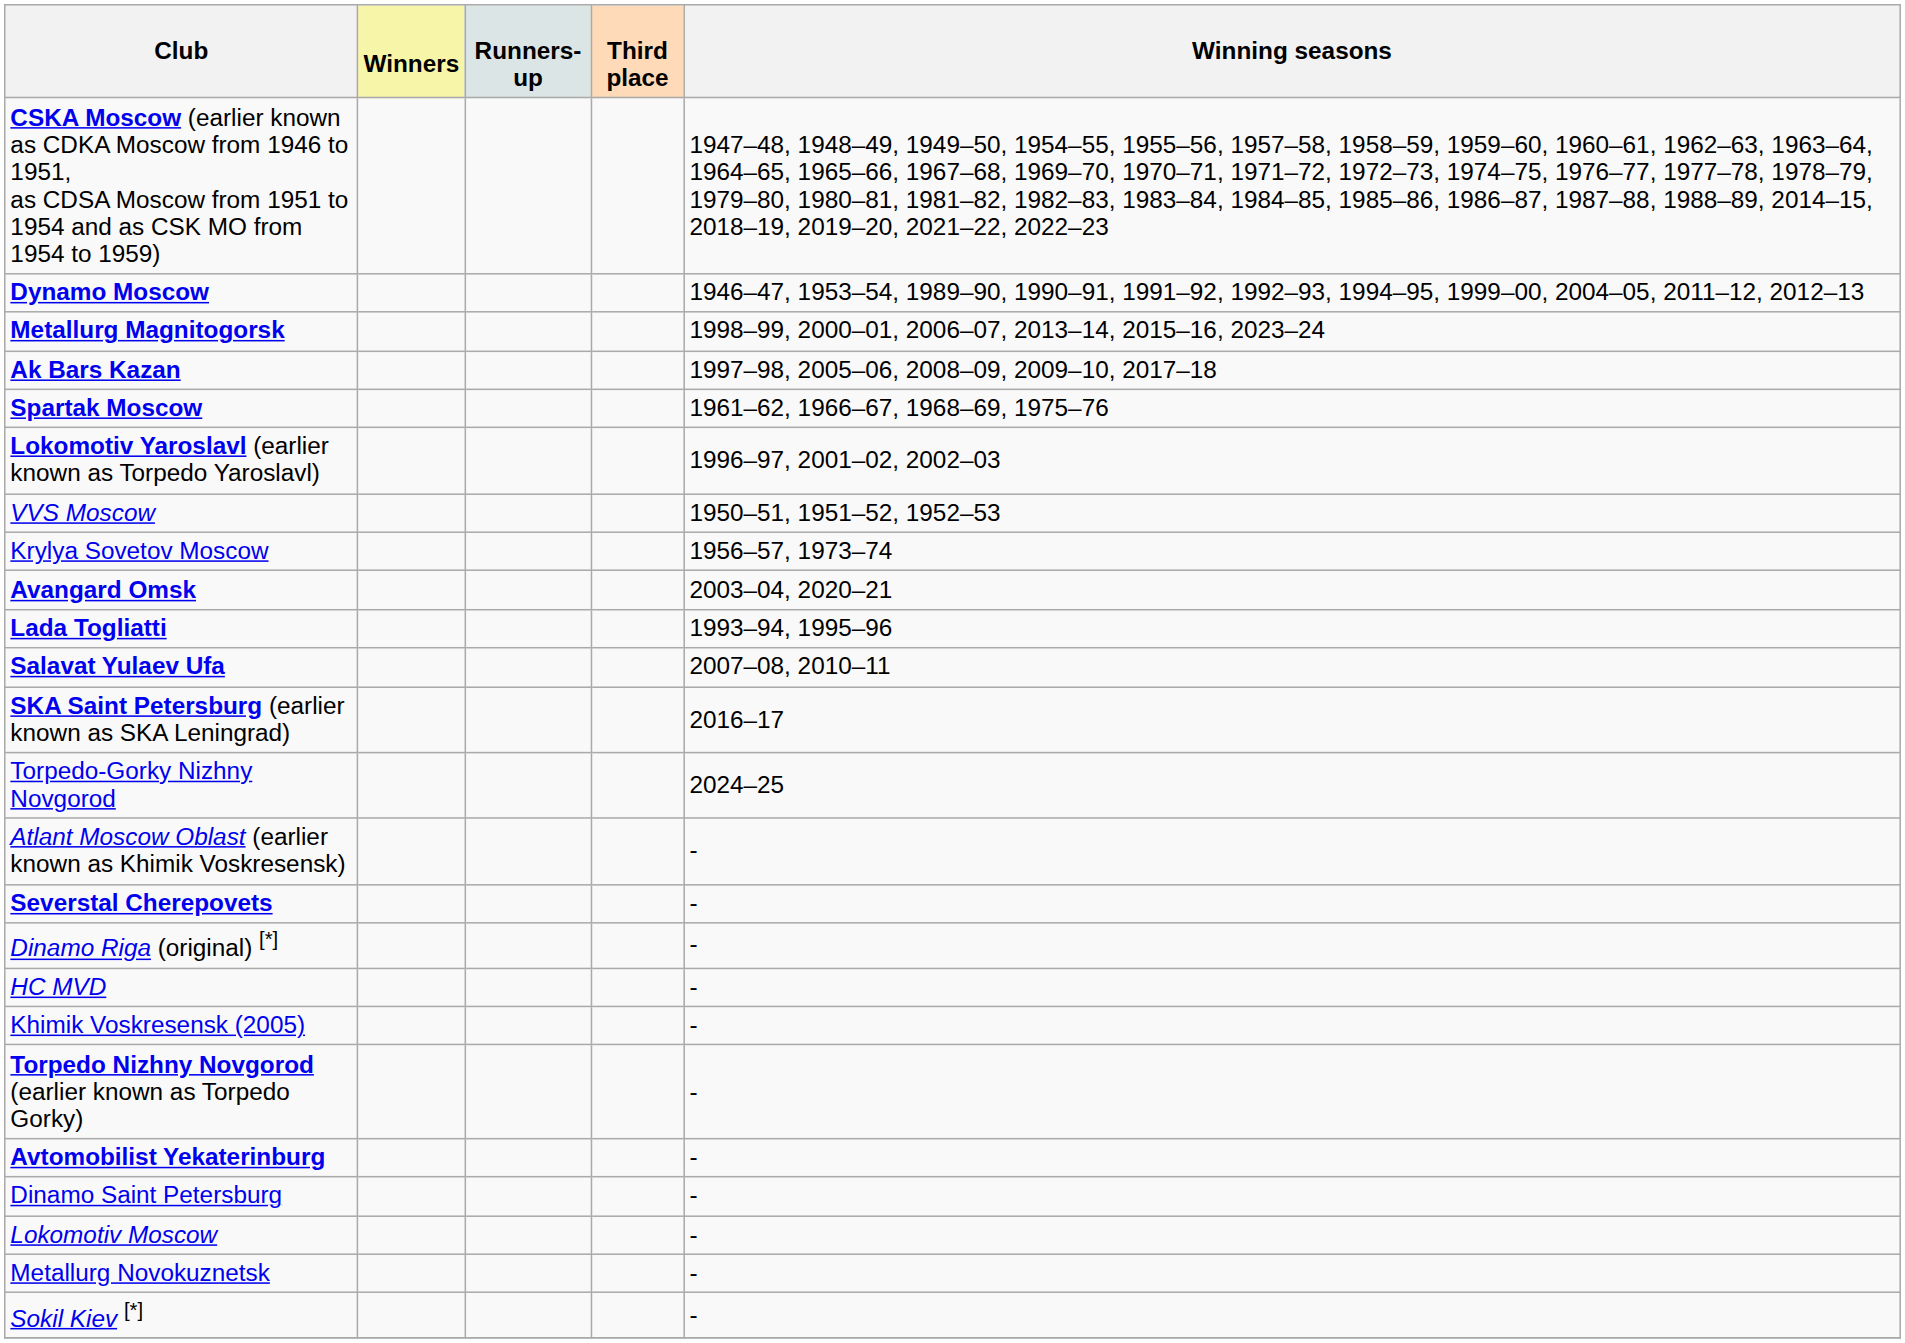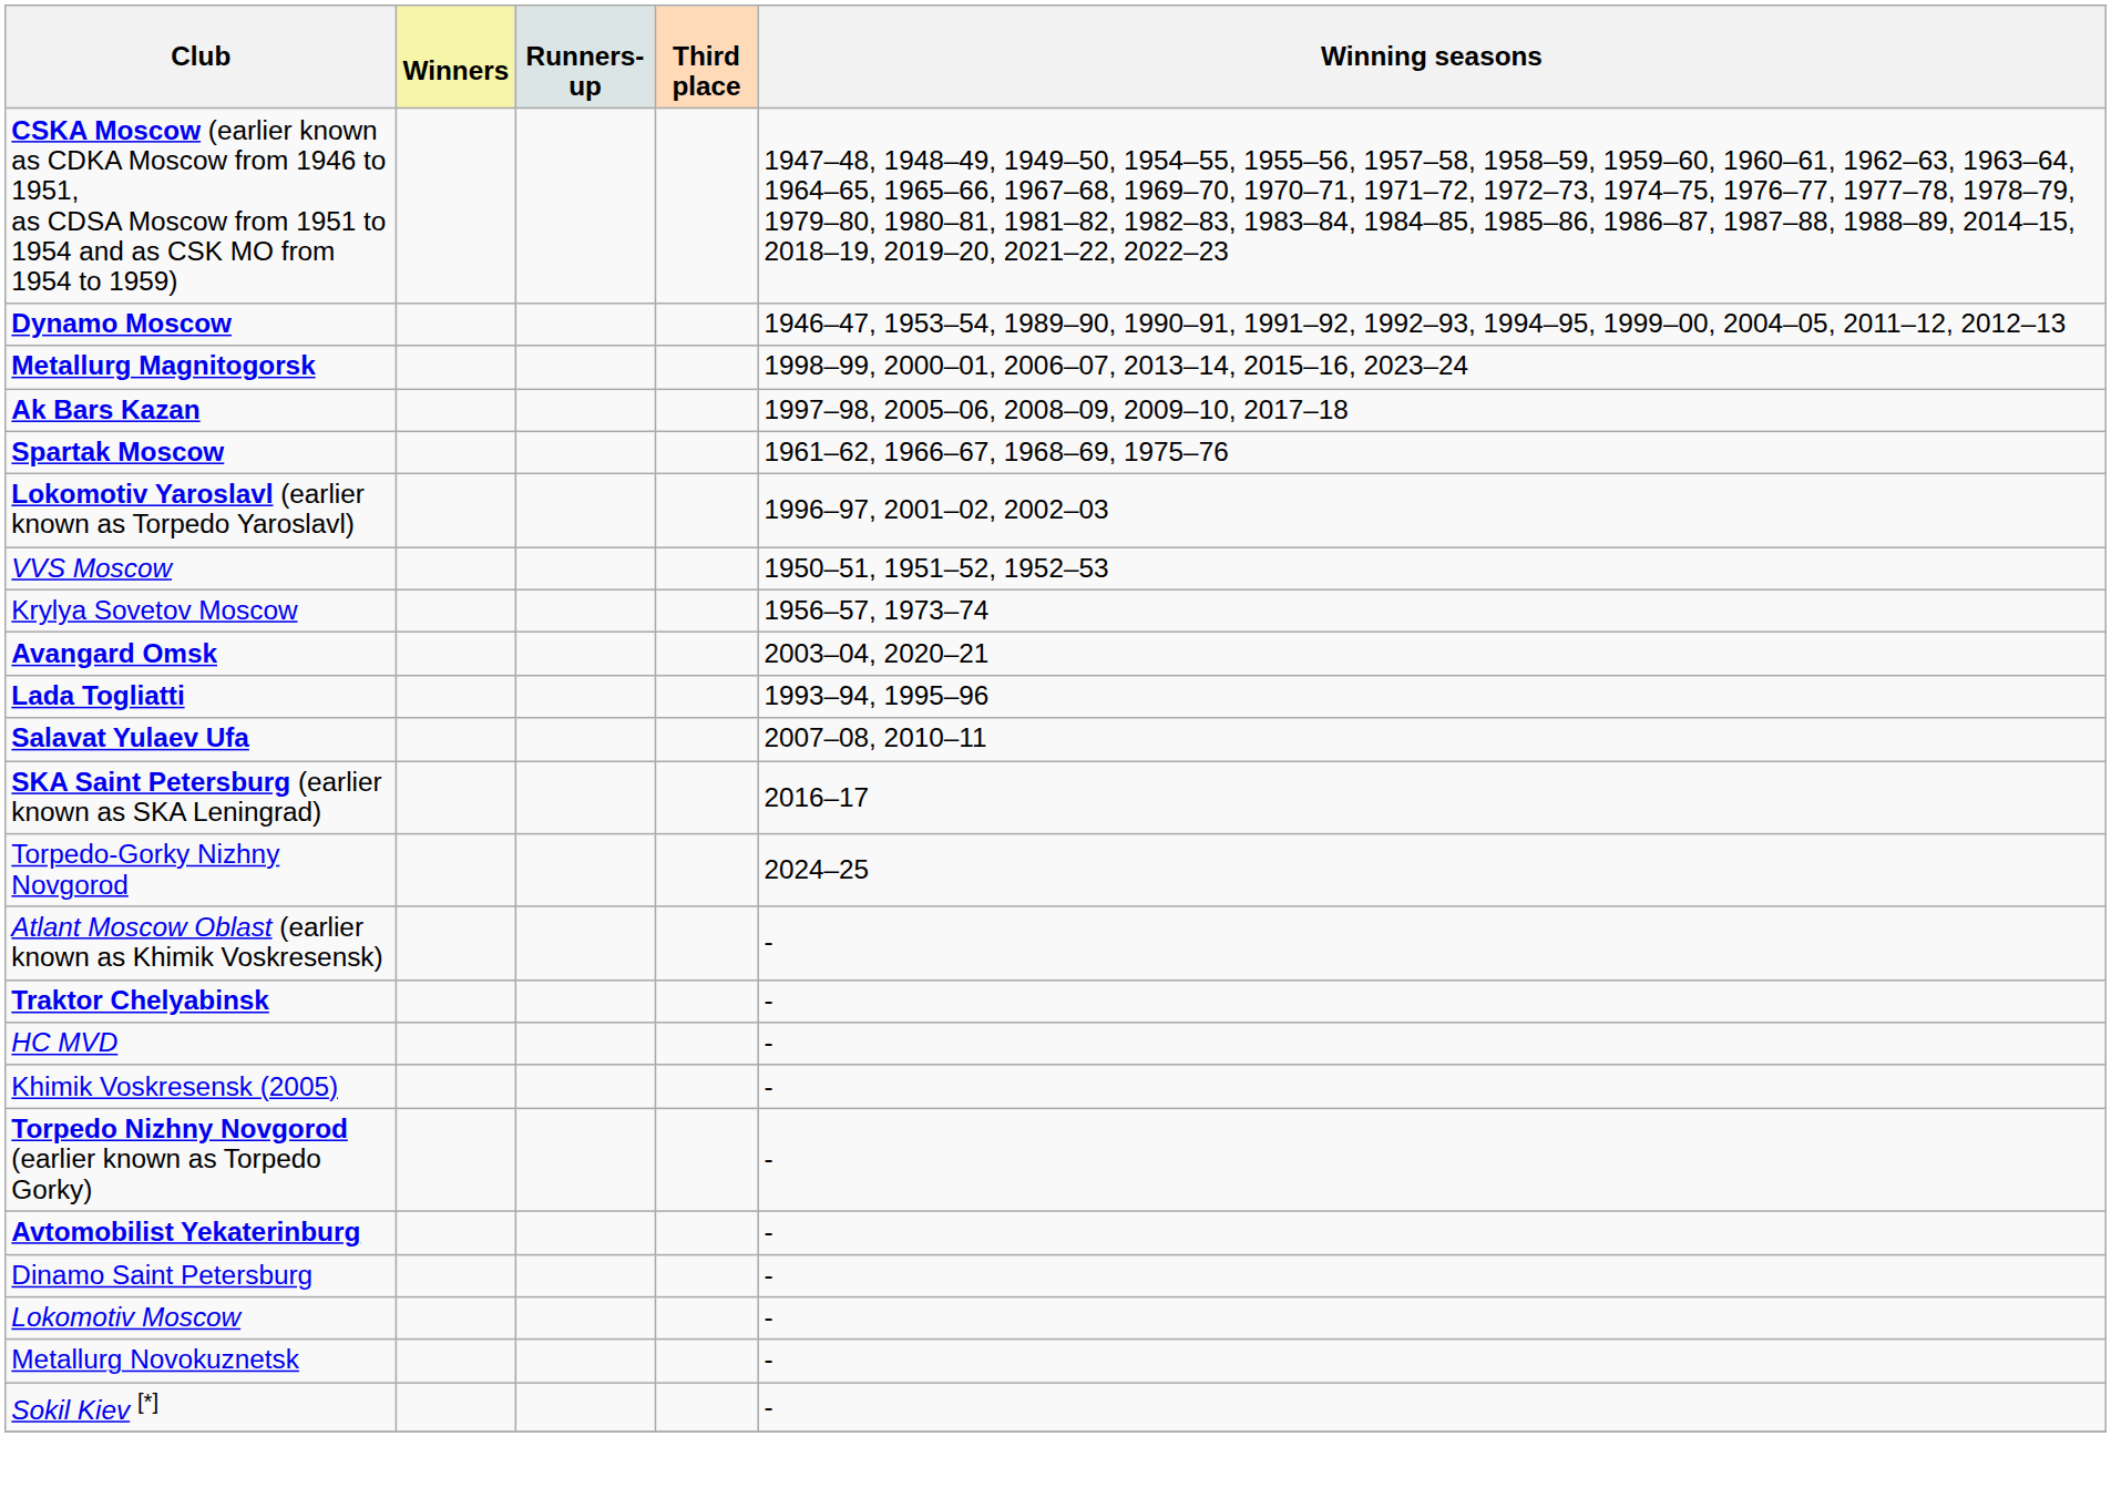 <table class="wikitable">
 <tr>
 <th>Club</th>
 <th style="background-color: #F7F6A8;"><br>Winners</th>
 <th style="background-color: #DCE5E5;"><br>Runners-up</th>
 <th style="background-color: #FFDAB9;"><br>Third place</th>
 <th>Winning seasons</th>
 </tr>
 <tr>
 <td><strong><a href='#'>CSKA Moscow</a></strong> (earlier known as CDKA Moscow from 1946 to 1951,<br>as CDSA Moscow from 1951 to 1954 and as CSK MO from 1954 to 1959)</td>
 <td></td>
 <td></td>
 <td></td>
 <td>1947–48, 1948–49, 1949–50, 1954–55, 1955–56, 1957–58, 1958–59, 1959–60, 1960–61, 1962–63, 1963–64, 1964–65, 1965–66, 1967–68, 1969–70, 1970–71, 1971–72, 1972–73, 1974–75, 1976–77, 1977–78, 1978–79, 1979–80, 1980–81, 1981–82, 1982–83, 1983–84, 1984–85, 1985–86, 1986–87, 1987–88, 1988–89, 2014–15, 2018–19, 2019–20, 2021–22, 2022–23</td>
 </tr>
 <tr>
 <td><strong><a href='#'>Dynamo Moscow</a></strong></td>
 <td></td>
 <td></td>
 <td></td>
 <td>1946–47, 1953–54, 1989–90, 1990–91, 1991–92, 1992–93, 1994–95, 1999–00, 2004–05, 2011–12, 2012–13</td>
 </tr>
 <tr>
 <td><strong><a href='#'>Metallurg Magnitogorsk</a></strong></td>
 <td></td>
 <td></td>
 <td></td>
 <td>1998–99, 2000–01, 2006–07, 2013–14, 2015–16, 2023–24</td>
 </tr>
 <tr>
 <td><strong><a href='#'>Ak Bars Kazan</a></strong></td>
 <td></td>
 <td></td>
 <td></td>
 <td>1997–98, 2005–06, 2008–09, 2009–10, 2017–18</td>
 </tr>
 <tr>
 <td><strong><a href='#'>Spartak Moscow</a></strong></td>
 <td></td>
 <td></td>
 <td></td>
 <td>1961–62, 1966–67, 1968–69, 1975–76</td>
 </tr>
 <tr>
 <td><strong><a href='#'>Lokomotiv Yaroslavl</a></strong> (earlier known as Torpedo Yaroslavl)</td>
 <td></td>
 <td></td>
 <td></td>
 <td>1996–97, 2001–02, 2002–03</td>
 </tr>
 <tr>
 <td><em><a href='#'>VVS Moscow</a></em></td>
 <td></td>
 <td></td>
 <td></td>
 <td>1950–51, 1951–52, 1952–53</td>
 </tr>
 <tr>
 <td><a href='#'>Krylya Sovetov Moscow</a></td>
 <td></td>
 <td></td>
 <td></td>
 <td>1956–57, 1973–74</td>
 </tr>
 <tr>
 <td><strong><a href='#'>Avangard Omsk</a></strong></td>
 <td></td>
 <td></td>
 <td></td>
 <td>2003–04, 2020–21</td>
 </tr>
 <tr>
 <td><strong><a href='#'>Lada Togliatti</a></strong></td>
 <td></td>
 <td></td>
 <td></td>
 <td>1993–94, 1995–96</td>
 </tr>
 <tr>
 <td><strong><a href='#'>Salavat Yulaev Ufa</a></strong></td>
 <td></td>
 <td></td>
 <td></td>
 <td>2007–08, 2010–11</td>
 </tr>
 <tr>
 <td><strong><a href='#'>SKA Saint Petersburg</a></strong> (earlier known as SKA Leningrad)</td>
 <td></td>
 <td></td>
 <td></td>
 <td>2016–17</td>
 </tr>
 <tr>
 <td><a href='#'>Torpedo-Gorky Nizhny Novgorod</a></td>
 <td></td>
 <td></td>
 <td></td>
 <td>2024–25</td>
 </tr>
 <tr>
 <td><em><a href='#'>Atlant Moscow Oblast</a></em> (earlier known as Khimik Voskresensk)</td>
 <td></td>
 <td></td>
 <td></td>
 <td>-</td>
 </tr>
 <tr>
-<td><strong><a href='#'>Severstal Cherepovets</a></strong></td>
-<td></td>
-<td></td>
-<td></td>
-<td>-</td>
-</tr>
-<tr>
-<td><em><a href='#'>Dinamo Riga</a></em> (original) <sup>[*]</sup></td>
+<td><strong><a href='#'>Traktor Chelyabinsk</a></strong></td>
 <td></td>
 <td></td>
 <td></td>
 <td>-</td>
 </tr>
 <tr>
 <td><em><a href='#'>HC MVD</a></em></td>
 <td></td>
 <td></td>
 <td></td>
 <td>-</td>
 </tr>
 <tr>
 <td><a href='#'>Khimik Voskresensk (2005)</a></td>
 <td></td>
 <td></td>
 <td></td>
 <td>-</td>
 </tr>
 <tr>
 <td><strong><a href='#'>Torpedo Nizhny Novgorod</a></strong> (earlier known as Torpedo Gorky)</td>
 <td></td>
 <td></td>
 <td></td>
 <td>-</td>
 </tr>
 <tr>
 <td><strong><a href='#'>Avtomobilist Yekaterinburg</a></strong></td>
 <td></td>
 <td></td>
 <td></td>
 <td>-</td>
 </tr>
 <tr>
 <td><a href='#'>Dinamo Saint Petersburg</a></td>
 <td></td>
 <td></td>
 <td></td>
 <td>-</td>
 </tr>
 <tr>
 <td><em><a href='#'>Lokomotiv Moscow</a></em></td>
 <td></td>
 <td></td>
 <td></td>
 <td>-</td>
 </tr>
 <tr>
 <td><a href='#'>Metallurg Novokuznetsk</a></td>
 <td></td>
 <td></td>
 <td></td>
 <td>-</td>
 </tr>
 <tr>
 <td><em><a href='#'>Sokil Kiev</a></em> <sup>[*]</sup></td>
 <td></td>
 <td></td>
 <td></td>
 <td>-</td>
 </tr>
 <tr>
 </tr>
 </table>
